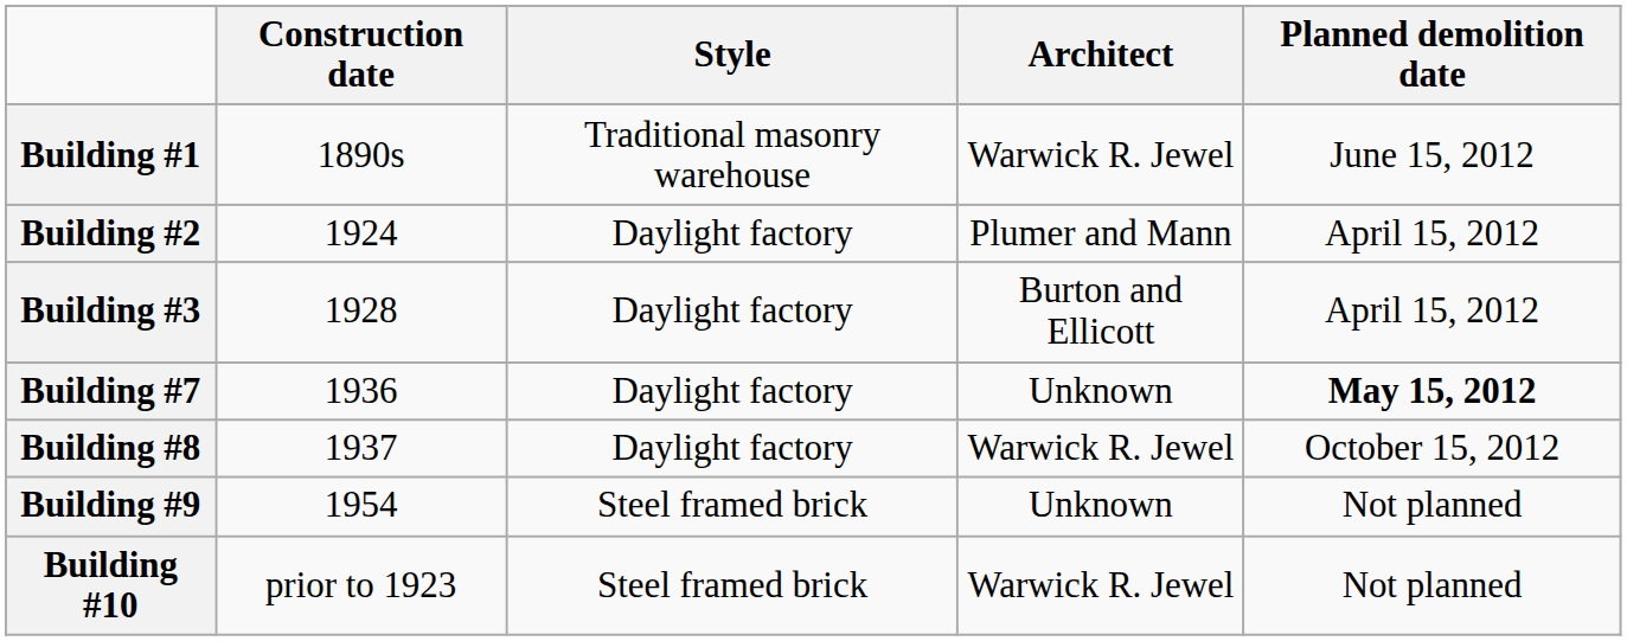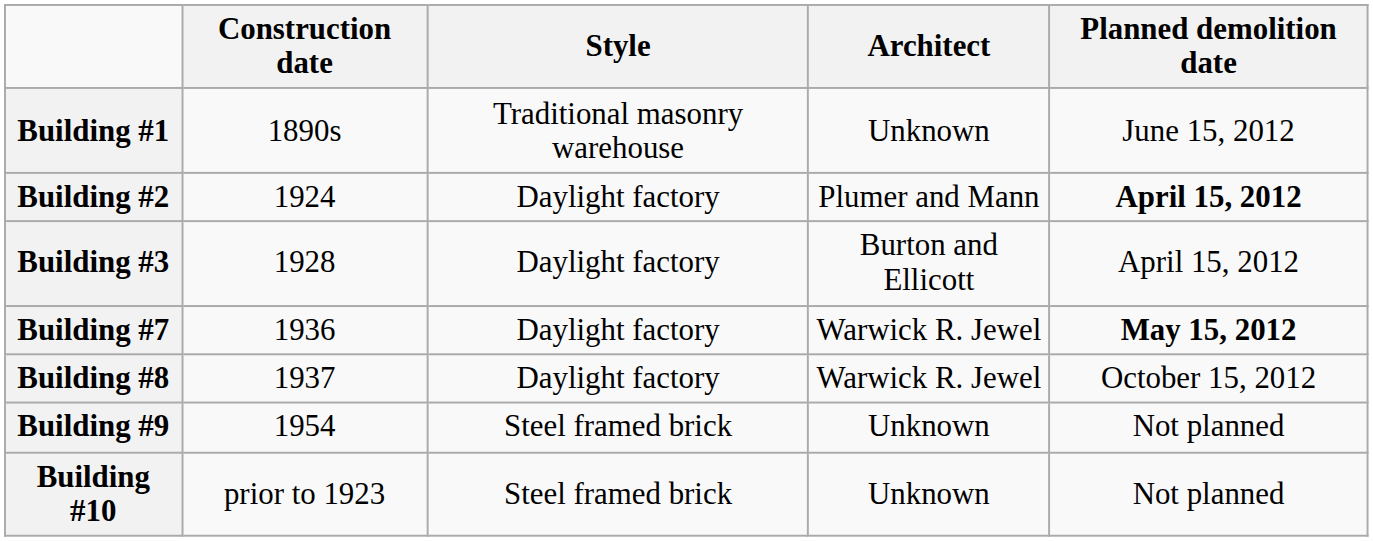 <table class="wikitable" style="text-align:center; width:80%;">
 <tr>
 <td></td>
 <th scope="col">Construction date</th>
 <th scope="col">Style</th>
 <th scope="col">Architect</th>
 <th scope="col">Planned demolition date</th>
 </tr>
 <tr>
 <th scope="row">Building #1</th>
 <td>1890s</td>
 <td>Traditional masonry warehouse</td>
-<td>Warwick R. Jewel</td>
+<td>Unknown</td>
 <td>June 15, 2012</td>
 </tr>
 <tr>
 <th scope="row">Building #2</th>
 <td>1924</td>
 <td>Daylight factory</td>
 <td>Plumer and Mann</td>
-<td>April 15, 2012</td>
+<td><strong>April 15, 2012</strong></td>
 </tr>
 <tr>
 <th scope="row">Building #3</th>
 <td>1928</td>
 <td>Daylight factory</td>
 <td>Burton and Ellicott</td>
 <td>April 15, 2012</td>
 </tr>
 <tr>
 <th scope="row">Building #7</th>
 <td>1936</td>
 <td>Daylight factory</td>
-<td>Unknown</td>
+<td>Warwick R. Jewel</td>
 <td><strong>May 15, 2012</strong></td>
 </tr>
 <tr>
 <th scope="row">Building #8</th>
 <td>1937</td>
 <td>Daylight factory</td>
 <td>Warwick R. Jewel</td>
 <td>October 15, 2012</td>
 </tr>
 <tr>
 <th scope="row">Building #9</th>
 <td>1954</td>
 <td>Steel framed brick</td>
 <td>Unknown</td>
 <td>Not planned</td>
 </tr>
 <tr>
 <th scope="row">Building #10</th>
 <td>prior to 1923</td>
 <td>Steel framed brick</td>
-<td>Warwick R. Jewel</td>
+<td>Unknown</td>
 <td>Not planned</td>
 </tr>
 </table>
